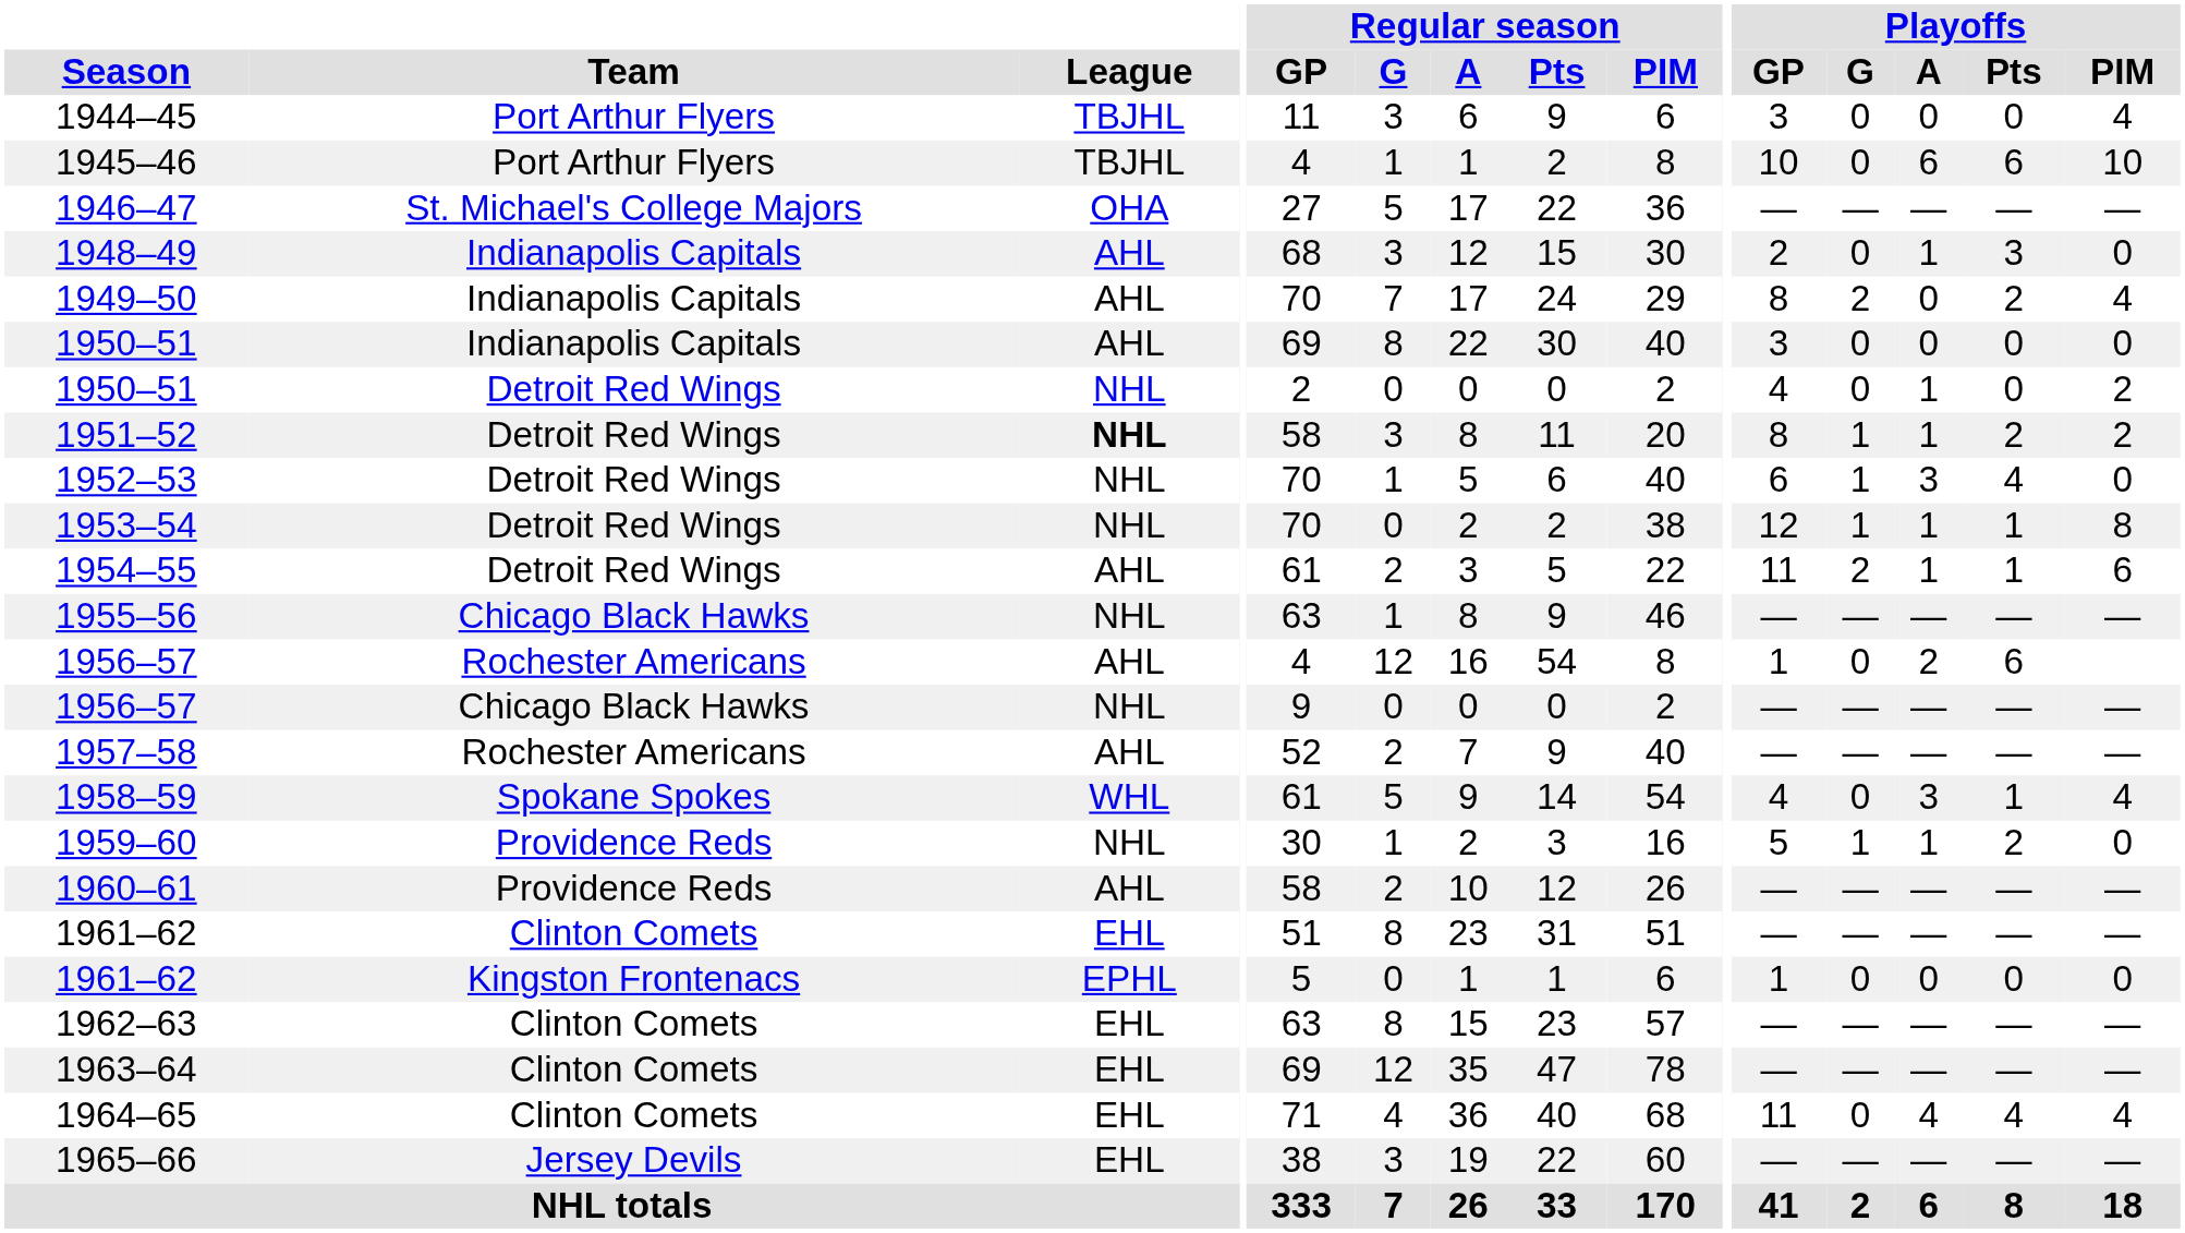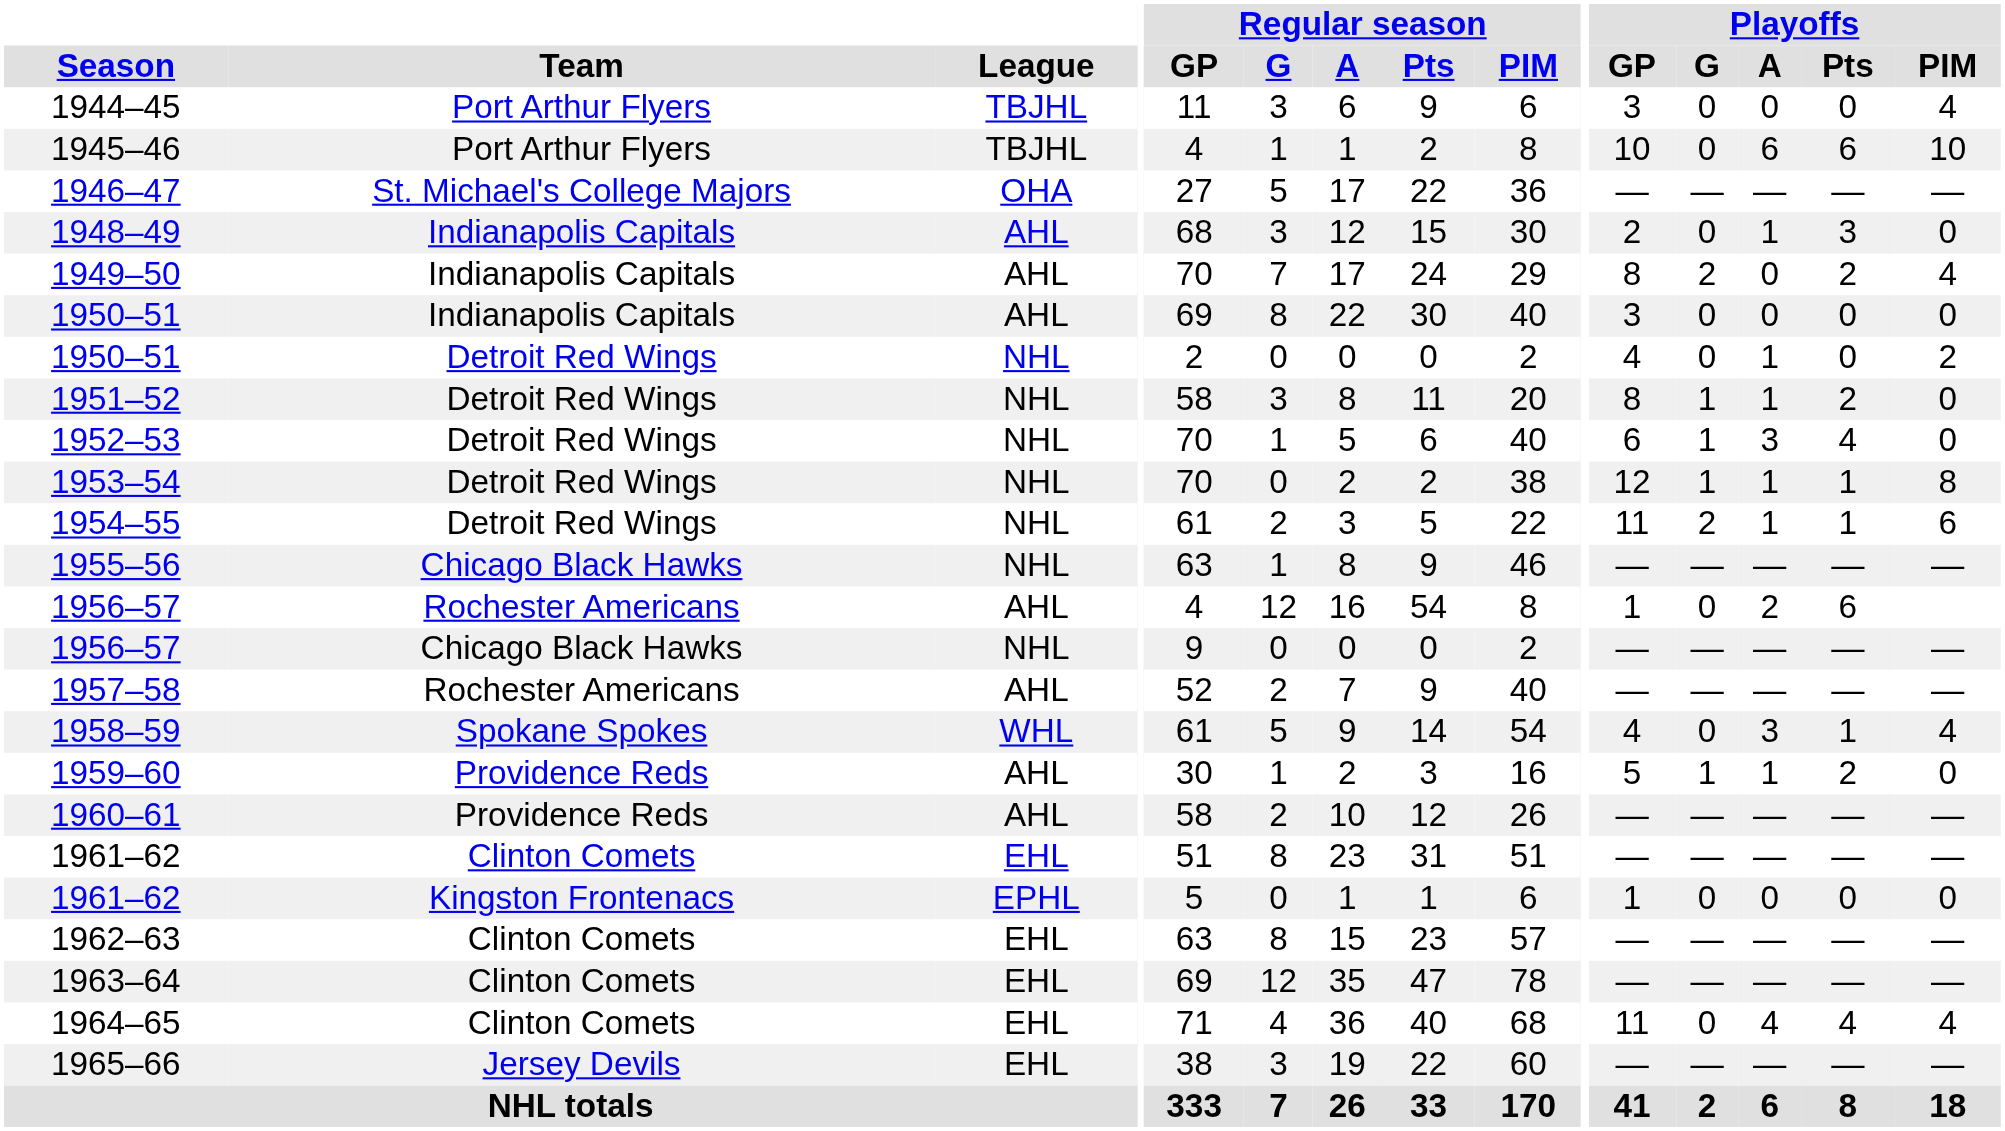 <table border="0" cellpadding="1" cellspacing="0" style="text-align:center; width:60em">
 <tr bgcolor="#e0e0e0">
 <th colspan="3" bgcolor="#ffffff"></th>
 <th rowspan="100" bgcolor="#ffffff"></th>
 <th colspan="5"><a href='#'>Regular season</a></th>
 <th rowspan="100" bgcolor="#ffffff"></th>
 <th colspan="5"><a href='#'>Playoffs</a></th>
 </tr>
 <tr bgcolor="#e0e0e0">
 <th><a href='#'>Season</a></th>
 <th>Team</th>
 <th>League</th>
 <th>GP</th>
 <th><a href='#'>G</a></th>
 <th><a href='#'>A</a></th>
 <th><a href='#'>Pts</a></th>
 <th><a href='#'>PIM</a></th>
 <th>GP</th>
 <th>G</th>
 <th>A</th>
 <th>Pts</th>
 <th>PIM</th>
 </tr>
 <tr>
 <td>1944–45</td>
 <td><a href='#'>Port Arthur Flyers</a></td>
 <td><a href='#'>TBJHL</a></td>
 <td>11</td>
 <td>3</td>
 <td>6</td>
 <td>9</td>
 <td>6</td>
 <td>3</td>
 <td>0</td>
 <td>0</td>
 <td>0</td>
 <td>4</td>
 </tr>
 <tr bgcolor="#f0f0f0">
 <td>1945–46</td>
 <td>Port Arthur Flyers</td>
 <td>TBJHL</td>
 <td>4</td>
 <td>1</td>
 <td>1</td>
 <td>2</td>
 <td>8</td>
 <td>10</td>
 <td>0</td>
 <td>6</td>
 <td>6</td>
 <td>10</td>
 </tr>
 <tr>
 <td><a href='#'>1946–47</a></td>
 <td><a href='#'>St. Michael's College Majors</a></td>
 <td><a href='#'>OHA</a></td>
 <td>27</td>
 <td>5</td>
 <td>17</td>
 <td>22</td>
 <td>36</td>
 <td>—</td>
 <td>—</td>
 <td>—</td>
 <td>—</td>
 <td>—</td>
 </tr>
 <tr bgcolor="#f0f0f0">
 <td><a href='#'>1948–49</a></td>
 <td><a href='#'>Indianapolis Capitals</a></td>
 <td><a href='#'>AHL</a></td>
 <td>68</td>
 <td>3</td>
 <td>12</td>
 <td>15</td>
 <td>30</td>
 <td>2</td>
 <td>0</td>
 <td>1</td>
 <td>3</td>
 <td>0</td>
 </tr>
 <tr>
 <td><a href='#'>1949–50</a></td>
 <td>Indianapolis Capitals</td>
 <td>AHL</td>
 <td>70</td>
 <td>7</td>
 <td>17</td>
 <td>24</td>
 <td>29</td>
 <td>8</td>
 <td>2</td>
 <td>0</td>
 <td>2</td>
 <td>4</td>
 </tr>
 <tr bgcolor="#f0f0f0">
 <td><a href='#'>1950–51</a></td>
 <td>Indianapolis Capitals</td>
 <td>AHL</td>
 <td>69</td>
 <td>8</td>
 <td>22</td>
 <td>30</td>
 <td>40</td>
 <td>3</td>
 <td>0</td>
 <td>0</td>
 <td>0</td>
 <td>0</td>
 </tr>
 <tr>
 <td><a href='#'>1950–51</a></td>
 <td><a href='#'>Detroit Red Wings</a></td>
 <td><a href='#'>NHL</a></td>
 <td>2</td>
 <td>0</td>
 <td>0</td>
 <td>0</td>
 <td>2</td>
 <td>4</td>
 <td>0</td>
 <td>1</td>
 <td>0</td>
 <td>2</td>
 </tr>
 <tr bgcolor="#f0f0f0">
 <td><a href='#'>1951–52</a></td>
 <td>Detroit Red Wings</td>
-<td><strong>NHL</strong></td>
+<td>NHL</td>
 <td>58</td>
 <td>3</td>
 <td>8</td>
 <td>11</td>
 <td>20</td>
 <td>8</td>
 <td>1</td>
 <td>1</td>
 <td>2</td>
-<td>2</td>
+<td>0</td>
 </tr>
 <tr>
 <td><a href='#'>1952–53</a></td>
 <td>Detroit Red Wings</td>
 <td>NHL</td>
 <td>70</td>
 <td>1</td>
 <td>5</td>
 <td>6</td>
 <td>40</td>
 <td>6</td>
 <td>1</td>
 <td>3</td>
 <td>4</td>
 <td>0</td>
 </tr>
 <tr bgcolor="#f0f0f0">
 <td><a href='#'>1953–54</a></td>
 <td>Detroit Red Wings</td>
 <td>NHL</td>
 <td>70</td>
 <td>0</td>
 <td>2</td>
 <td>2</td>
 <td>38</td>
 <td>12</td>
 <td>1</td>
 <td>1</td>
 <td>1</td>
 <td>8</td>
 </tr>
 <tr>
 <td><a href='#'>1954–55</a></td>
 <td>Detroit Red Wings</td>
-<td>AHL</td>
+<td>NHL</td>
 <td>61</td>
 <td>2</td>
 <td>3</td>
 <td>5</td>
 <td>22</td>
 <td>11</td>
 <td>2</td>
 <td>1</td>
 <td>1</td>
 <td>6</td>
 </tr>
 <tr bgcolor="#f0f0f0">
 <td><a href='#'>1955–56</a></td>
 <td><a href='#'>Chicago Black Hawks</a></td>
 <td>NHL</td>
 <td>63</td>
 <td>1</td>
 <td>8</td>
 <td>9</td>
 <td>46</td>
 <td>—</td>
 <td>—</td>
 <td>—</td>
 <td>—</td>
 <td>—</td>
 </tr>
 <tr>
 <td><a href='#'>1956–57</a></td>
 <td><a href='#'>Rochester Americans</a></td>
 <td>AHL</td>
 <td 47>4</td>
 <td>12</td>
 <td>16</td>
 <td>54</td>
 <td>8</td>
 <td>1</td>
 <td>0</td>
 <td>2</td>
 <td>6</td>
 </tr>
 <tr bgcolor="#f0f0f0">
 <td><a href='#'>1956–57</a></td>
 <td>Chicago Black Hawks</td>
 <td>NHL</td>
 <td>9</td>
 <td>0</td>
 <td>0</td>
 <td>0</td>
 <td>2</td>
 <td>—</td>
 <td>—</td>
 <td>—</td>
 <td>—</td>
 <td>—</td>
 </tr>
 <tr>
 <td><a href='#'>1957–58</a></td>
 <td>Rochester Americans</td>
 <td>AHL</td>
 <td>52</td>
 <td>2</td>
 <td>7</td>
 <td>9</td>
 <td>40</td>
 <td>—</td>
 <td>—</td>
 <td>—</td>
 <td>—</td>
 <td>—</td>
 </tr>
 <tr bgcolor="#f0f0f0">
 <td><a href='#'>1958–59</a></td>
 <td><a href='#'>Spokane Spokes</a></td>
 <td><a href='#'>WHL</a></td>
 <td>61</td>
 <td>5</td>
 <td>9</td>
 <td>14</td>
 <td>54</td>
 <td>4</td>
 <td>0</td>
 <td>3</td>
 <td>1</td>
 <td>4</td>
 </tr>
 <tr>
 <td><a href='#'>1959–60</a></td>
 <td><a href='#'>Providence Reds</a></td>
-<td>NHL</td>
+<td>AHL</td>
 <td>30</td>
 <td>1</td>
 <td>2</td>
 <td>3</td>
 <td>16</td>
 <td>5</td>
 <td>1</td>
 <td>1</td>
 <td>2</td>
 <td>0</td>
 </tr>
 <tr bgcolor="#f0f0f0">
 <td><a href='#'>1960–61</a></td>
 <td>Providence Reds</td>
 <td>AHL</td>
 <td>58</td>
 <td>2</td>
 <td>10</td>
 <td>12</td>
 <td>26</td>
 <td>—</td>
 <td>—</td>
 <td>—</td>
 <td>—</td>
 <td>—</td>
 </tr>
 <tr>
 <td>1961–62</td>
 <td><a href='#'>Clinton Comets</a></td>
 <td><a href='#'>EHL</a></td>
 <td>51</td>
 <td>8</td>
 <td>23</td>
 <td>31</td>
 <td>51</td>
 <td>—</td>
 <td>—</td>
 <td>—</td>
 <td>—</td>
 <td>—</td>
 </tr>
 <tr bgcolor="#f0f0f0">
 <td><a href='#'>1961–62</a></td>
 <td><a href='#'>Kingston Frontenacs</a></td>
 <td><a href='#'>EPHL</a></td>
 <td>5</td>
 <td>0</td>
 <td>1</td>
 <td>1</td>
 <td>6</td>
 <td>1</td>
 <td>0</td>
 <td>0</td>
 <td>0</td>
 <td>0</td>
 </tr>
 <tr>
 <td>1962–63</td>
 <td>Clinton Comets</td>
 <td>EHL</td>
 <td>63</td>
 <td>8</td>
 <td>15</td>
 <td>23</td>
 <td>57</td>
 <td>—</td>
 <td>—</td>
 <td>—</td>
 <td>—</td>
 <td>—</td>
 </tr>
 <tr bgcolor="#f0f0f0">
 <td>1963–64</td>
 <td>Clinton Comets</td>
 <td>EHL</td>
 <td>69</td>
 <td>12</td>
 <td>35</td>
 <td>47</td>
 <td>78</td>
 <td>—</td>
 <td>—</td>
 <td>—</td>
 <td>—</td>
 <td>—</td>
 </tr>
 <tr>
 <td>1964–65</td>
 <td>Clinton Comets</td>
 <td>EHL</td>
 <td>71</td>
 <td>4</td>
 <td>36</td>
 <td>40</td>
 <td>68</td>
 <td>11</td>
 <td>0</td>
 <td>4</td>
 <td>4</td>
 <td>4</td>
 </tr>
 <tr bgcolor="#f0f0f0">
 <td>1965–66</td>
 <td><a href='#'>Jersey Devils</a></td>
 <td>EHL</td>
 <td>38</td>
 <td>3</td>
 <td>19</td>
 <td>22</td>
 <td>60</td>
 <td>—</td>
 <td>—</td>
 <td>—</td>
 <td>—</td>
 <td>—</td>
 </tr>
 <tr bgcolor="#e0e0e0">
 <th colspan="3">NHL totals</th>
 <th>333</th>
 <th>7</th>
 <th>26</th>
 <th>33</th>
 <th>170</th>
 <th>41</th>
 <th>2</th>
 <th>6</th>
 <th>8</th>
 <th>18</th>
 </tr>
 </table>
